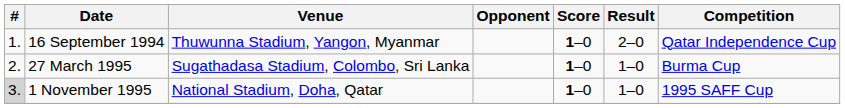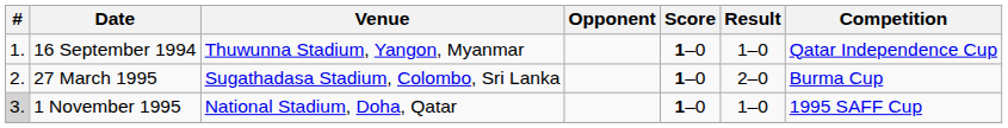 <table class="wikitable">
 <tr>
 <th>#</th>
 <th>Date</th>
 <th>Venue</th>
 <th>Opponent</th>
 <th>Score</th>
 <th>Result</th>
 <th>Competition</th>
 </tr>
 <tr>
 <td>1.</td>
 <td>16 September 1994</td>
 <td><a href='#'>Thuwunna Stadium</a>, <a href='#'>Yangon</a>, Myanmar</td>
 <td></td>
 <td style="text-align:center;"><strong>1</strong>–0</td>
-<td style="text-align:center;">2–0</td>
+<td style="text-align:center;">1–0</td>
 <td><a href='#'>Qatar Independence Cup</a></td>
 </tr>
 <tr>
 <td>2.</td>
 <td>27 March 1995</td>
 <td><a href='#'>Sugathadasa Stadium</a>, <a href='#'>Colombo</a>, Sri Lanka</td>
 <td></td>
 <td style="text-align:center;"><strong>1</strong>–0</td>
-<td style="text-align:center;">1–0</td>
+<td style="text-align:center;">2–0</td>
 <td><a href='#'>Burma Cup</a></td>
 </tr>
 <tr>
 <td style="background: lightgrey;">3.</td>
 <td>1 November  1995</td>
 <td><a href='#'>National Stadium</a>, <a href='#'>Doha</a>, Qatar</td>
 <td></td>
 <td style="text-align:center;"><strong>1</strong>–0</td>
 <td style="text-align:center;">1–0</td>
 <td><a href='#'>1995 SAFF Cup</a></td>
 </tr>
 <tr>
 </tr>
 </table>
